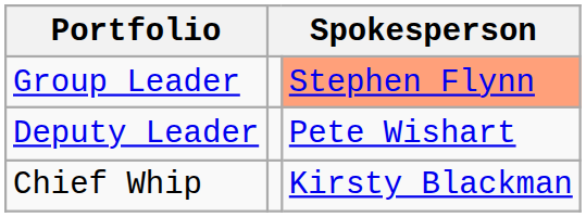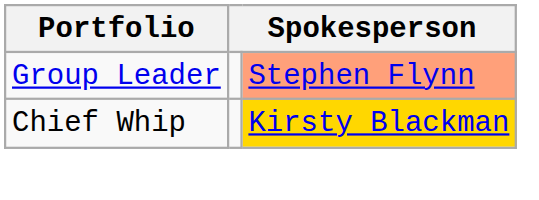 <table class="wikitable">
 <tr>
 <th>Portfolio </th>
 <th colspan="2">Spokesperson</th>
 </tr>
 <tr>
 <td><a href='#'>Group Leader</a></td>
 <td></td>
 <td style="background: lightsalmon;"><a href='#'>Stephen Flynn</a> </td>
 </tr>
 <tr>
-<td><a href='#'>Deputy Leader</a></td>
-<td></td>
-<td><a href='#'>Pete Wishart</a> </td>
-</tr>
-<tr>
 <td>Chief Whip</td>
 <td></td>
-<td><a href='#'>Kirsty Blackman</a> </td>
+<td style="background: gold;"><a href='#'>Kirsty Blackman</a> </td>
 </tr>
 </table>
